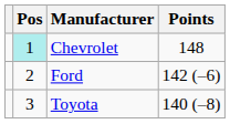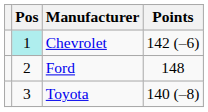 <table class="wikitable" style="font-size: 95%">
 <tr>
 <th></th>
 <th>Pos</th>
 <th>Manufacturer</th>
 <th>Points</th>
 </tr>
 <tr>
 <td align="left"></td>
 <td style="background: paleturquoise; text-align:center;">1</td>
 <td><a href='#'>Chevrolet</a></td>
-<td style="text-align:center;">148</td>
+<td style="text-align:center;">142 (–6)</td>
 </tr>
 <tr>
 <td align="left"></td>
 <td style="text-align:center;">2</td>
 <td><a href='#'>Ford</a></td>
-<td style="text-align:center;">142 (–6)</td>
+<td style="text-align:center;">148</td>
 </tr>
 <tr>
 <td align="left"></td>
 <td style="text-align:center;">3</td>
 <td><a href='#'>Toyota</a></td>
 <td style="text-align:center;">140 (–8)</td>
 </tr>
 <tr class="sortbottom">
 </tr>
 </table>
